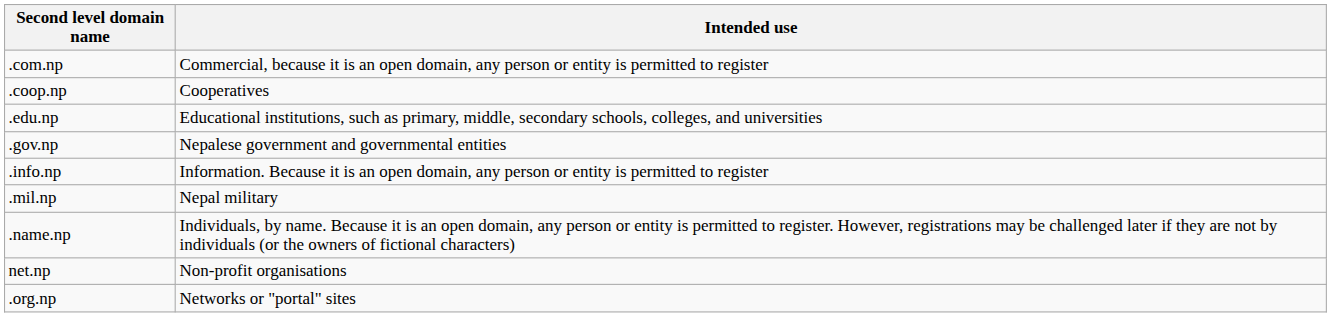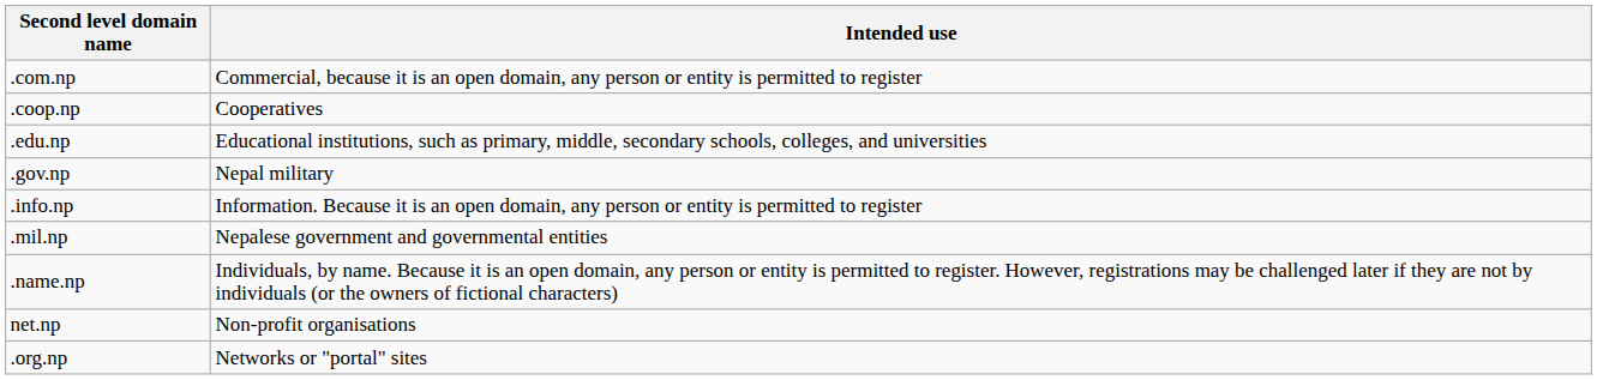 <table class="wikitable">
 <tr>
 <th>Second level domain name</th>
 <th>Intended use</th>
 </tr>
 <tr>
 <td>.com.np</td>
 <td>Commercial, because it is an open domain, any person or entity is permitted to register</td>
 </tr>
 <tr>
 <td>.coop.np</td>
 <td>Cooperatives</td>
 </tr>
 <tr>
 <td>.edu.np</td>
 <td>Educational institutions, such as primary, middle, secondary schools, colleges, and universities</td>
 </tr>
 <tr>
 <td>.gov.np</td>
-<td>Nepalese government and governmental entities</td>
+<td>Nepal military</td>
 </tr>
 <tr>
 <td>.info.np</td>
 <td>Information. Because it is an open domain, any person or entity is permitted to register</td>
 </tr>
 <tr>
 <td>.mil.np</td>
-<td>Nepal military</td>
+<td>Nepalese government and governmental entities</td>
 </tr>
 <tr>
 <td>.name.np</td>
 <td>Individuals, by name. Because it is an open domain, any person or entity is permitted to register. However, registrations may be challenged later if they are not by individuals (or the owners of fictional characters)</td>
 </tr>
 <tr>
 <td>net.np</td>
 <td>Non-profit organisations</td>
 </tr>
 <tr>
 <td>.org.np</td>
 <td>Networks or "portal" sites</td>
 </tr>
 </table>
